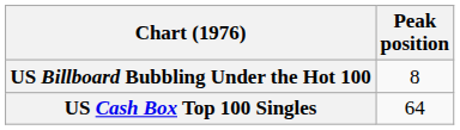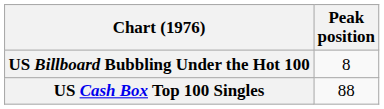 <table class="wikitable plainrowheaders" style="text-align:center">
 <tr>
 <th>Chart (1976)</th>
 <th>Peak<br>position</th>
 </tr>
 <tr>
 <th scope="row">US <em>Billboard</em> Bubbling Under the Hot 100</th>
 <td>8</td>
 </tr>
 <tr>
 <th scope="row">US <em><a href='#'>Cash Box</a></em> Top 100 Singles</th>
-<td>64</td>
+<td>88</td>
 </tr>
 </table>
